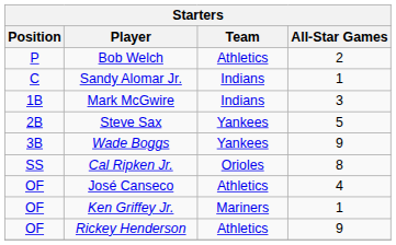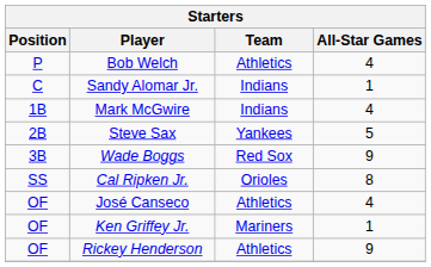 <table class="wikitable" style="font-size: 100%; text-align:center;">
 <tr>
 <th colspan="4">Starters</th>
 </tr>
 <tr>
 <th>Position</th>
 <th width="150">Player</th>
 <th width="100">Team</th>
 <th>All-Star Games</th>
 </tr>
 <tr>
 <td><a href='#'>P</a></td>
 <td><a href='#'>Bob Welch</a></td>
 <td><a href='#'>Athletics</a></td>
-<td>2</td>
+<td>4</td>
 </tr>
 <tr>
 <td><a href='#'>C</a></td>
 <td><a href='#'>Sandy Alomar Jr.</a></td>
 <td><a href='#'>Indians</a></td>
 <td>1</td>
 </tr>
 <tr>
 <td><a href='#'>1B</a></td>
 <td><a href='#'>Mark McGwire</a></td>
 <td><a href='#'>Indians</a></td>
-<td>3</td>
+<td>4</td>
 </tr>
 <tr>
 <td><a href='#'>2B</a></td>
 <td><a href='#'>Steve Sax</a></td>
 <td><a href='#'>Yankees</a></td>
 <td>5</td>
 </tr>
 <tr>
 <td><a href='#'>3B</a></td>
 <td><em><a href='#'>Wade Boggs</a></em></td>
-<td><a href='#'>Yankees</a></td>
+<td><a href='#'>Red Sox</a></td>
 <td>9</td>
 </tr>
 <tr>
 <td><a href='#'>SS</a></td>
 <td><em><a href='#'>Cal Ripken Jr.</a></em></td>
 <td><a href='#'>Orioles</a></td>
 <td>8</td>
 </tr>
 <tr>
 <td><a href='#'>OF</a></td>
 <td><a href='#'>José Canseco</a></td>
 <td><a href='#'>Athletics</a></td>
 <td>4</td>
 </tr>
 <tr>
 <td><a href='#'>OF</a></td>
 <td><em><a href='#'>Ken Griffey Jr.</a></em></td>
 <td><a href='#'>Mariners</a></td>
 <td>1</td>
 </tr>
 <tr>
 <td><a href='#'>OF</a></td>
 <td><em><a href='#'>Rickey Henderson</a></em></td>
 <td><a href='#'>Athletics</a></td>
 <td>9</td>
 </tr>
 <tr>
 </tr>
 </table>
